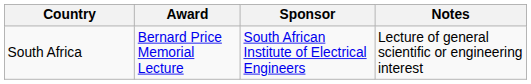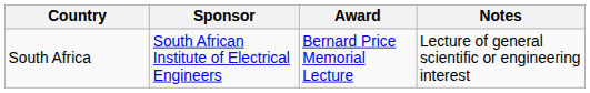 <table Class="wikitable sortable">
 <tr>
 <th style="width:9em;">Country</th>
+<th>Sponsor</th>
 <th>Award</th>
-<th>Sponsor</th>
 <th>Notes</th>
 </tr>
 <tr>
 <td>South Africa</td>
+<td><a href='#'>South African Institute of Electrical Engineers</a></td>
 <td><a href='#'>Bernard Price Memorial Lecture</a></td>
-<td><a href='#'>South African Institute of Electrical Engineers</a></td>
 <td>Lecture of general scientific or engineering interest</td>
 </tr>
 </table>
